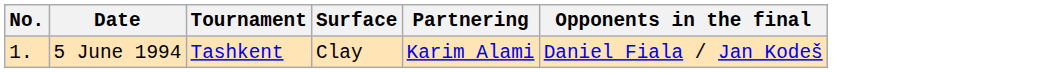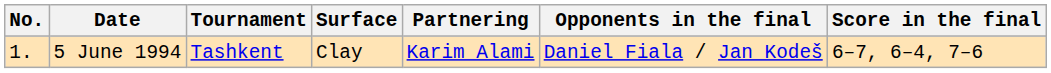 <table class="wikitable">
 <tr>
 <th>No.</th>
 <th>Date</th>
 <th>Tournament</th>
 <th>Surface</th>
 <th>Partnering</th>
 <th>Opponents in the final</th>
+<th>Score in the final</th>
 </tr>
 <tr bgcolor="moccasin">
 <td>1.</td>
 <td>5 June 1994</td>
 <td> <a href='#'>Tashkent</a></td>
 <td>Clay</td>
 <td> <a href='#'>Karim Alami</a></td>
 <td> <a href='#'>Daniel Fiala</a>  /  <a href='#'>Jan Kodeš</a></td>
+<td>6–7, 6–4, 7–6</td>
 </tr>
 </table>
